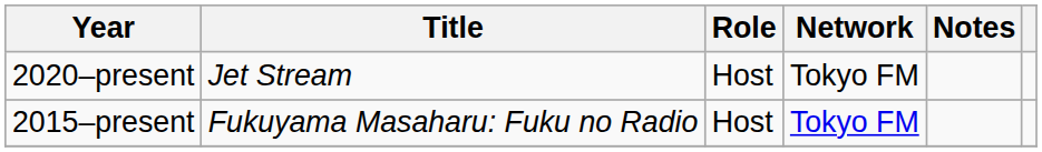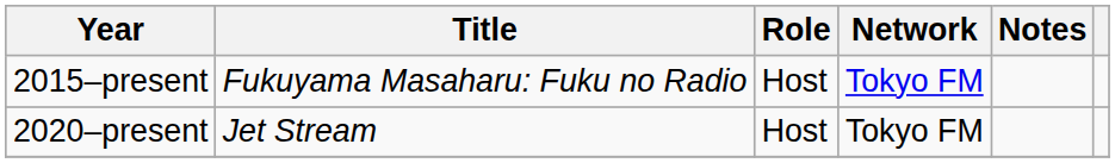 <table class="wikitable">
 <tr>
 <th>Year</th>
 <th>Title</th>
 <th>Role</th>
 <th>Network</th>
 <th>Notes</th>
 <th></th>
 </tr>
 <tr>
+<td>2015–present</td>
+<td><em>Fukuyama Masaharu: Fuku no Radio</em></td>
+<td>Host</td>
+<td><a href='#'>Tokyo FM</a></td>
+<td></td>
+<td></td>
+</tr>
+<tr>
 <td>2020–present</td>
 <td><em>Jet Stream</em></td>
 <td>Host</td>
 <td>Tokyo FM</td>
 <td></td>
 <td></td>
 </tr>
 <tr>
-<td>2015–present</td>
-<td><em>Fukuyama Masaharu: Fuku no Radio</em></td>
-<td>Host</td>
-<td><a href='#'>Tokyo FM</a></td>
-<td></td>
-<td></td>
-</tr>
-<tr>
 </tr>
 </table>
